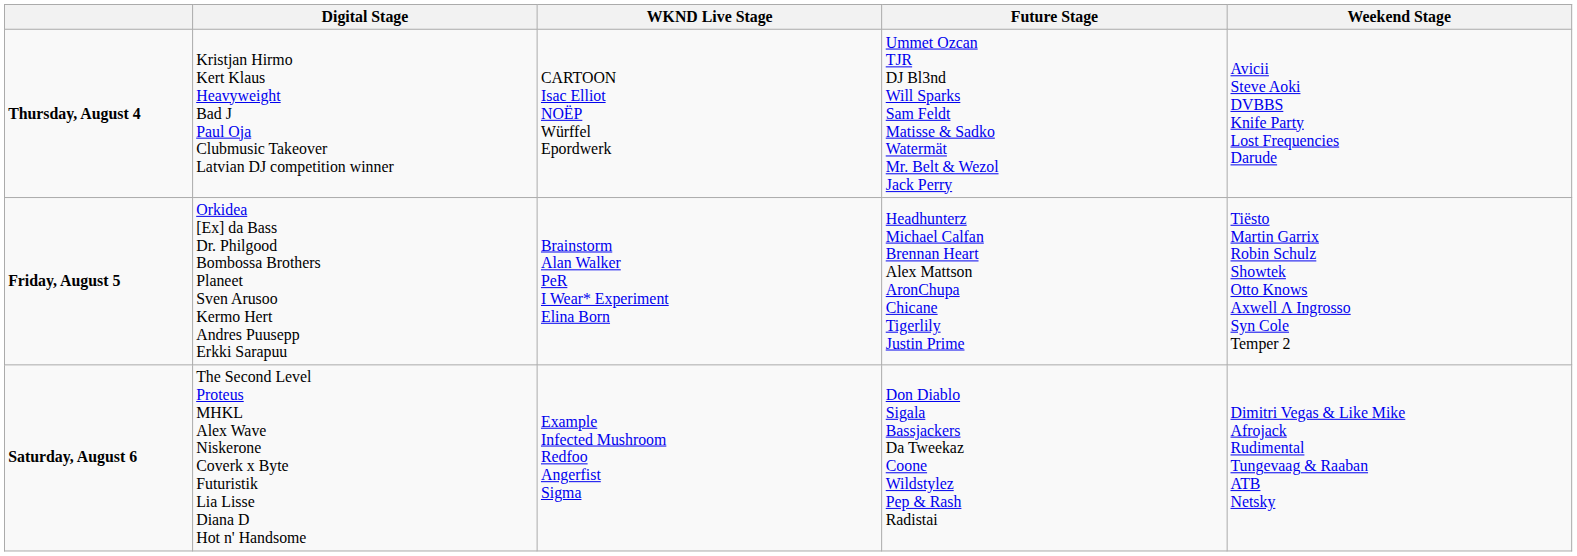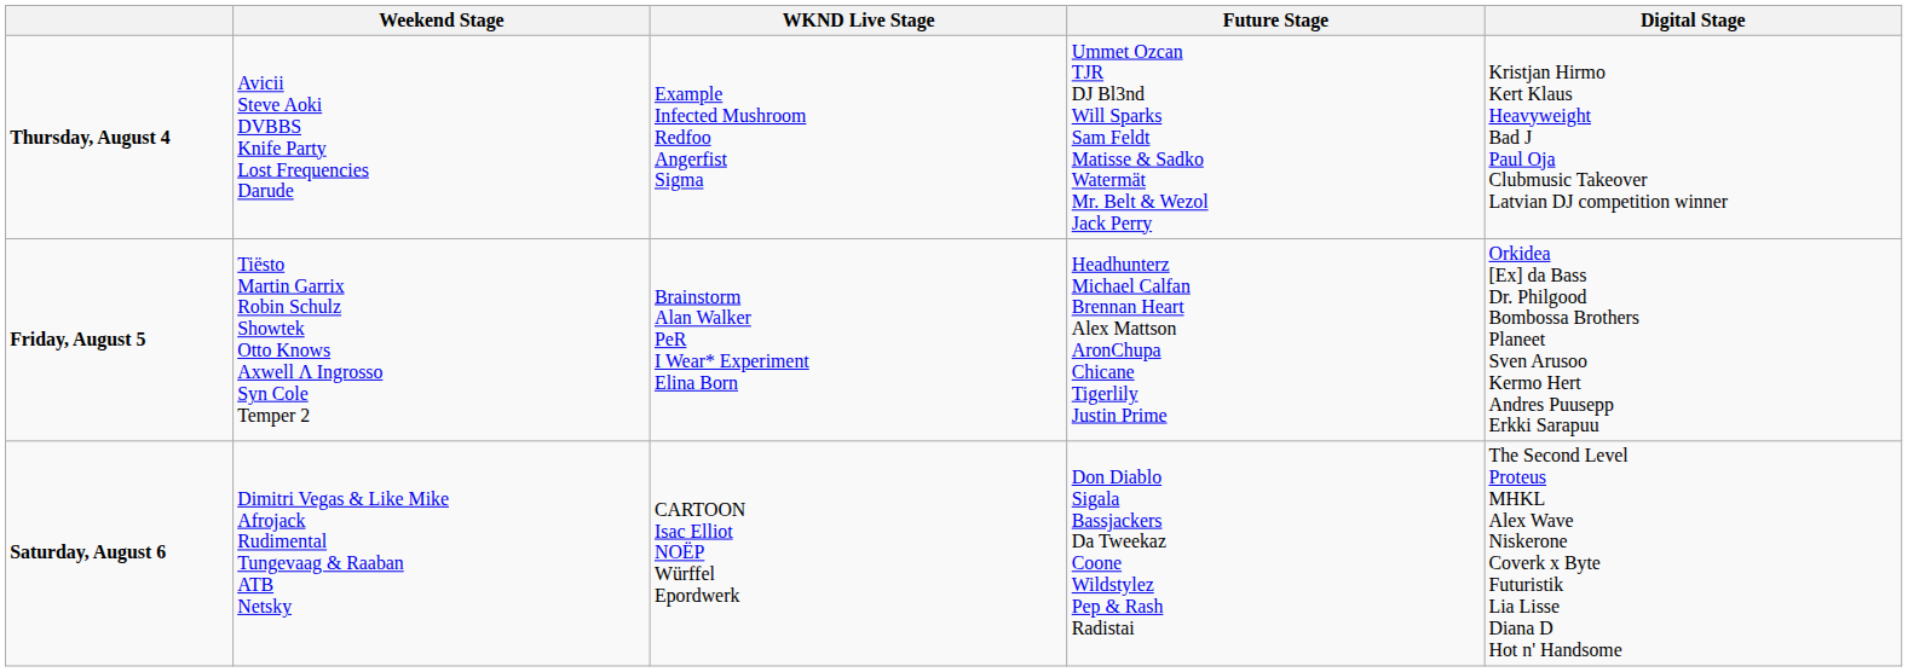 <table class="wikitable" width="100%">
 <tr>
 <th width="12%"></th>
-<th width="22%">Digital Stage</th>
+<th width="22%">Weekend Stage</th>
 <th width="22%">WKND Live Stage</th>
 <th width="22%">Future Stage</th>
-<th width="22%">Weekend Stage</th>
+<th width="22%">Digital Stage</th>
 </tr>
 <tr>
 <td><strong>Thursday, August 4</strong></td>
+<td><a href='#'>Avicii</a><br><a href='#'>Steve Aoki</a><br><a href='#'>DVBBS</a><br><a href='#'>Knife Party</a><br><a href='#'>Lost Frequencies</a><br><a href='#'>Darude</a><br></td>
+<td><a href='#'>Example</a><br><a href='#'>Infected Mushroom</a><br><a href='#'>Redfoo</a><br><a href='#'>Angerfist</a><br><a href='#'>Sigma</a><br></td>
+<td><a href='#'>Ummet Ozcan</a><br><a href='#'>TJR</a><br>DJ Bl3nd<br><a href='#'>Will Sparks</a><br><a href='#'>Sam Feldt</a><br><a href='#'>Matisse & Sadko</a><br><a href='#'>Watermät</a><br><a href='#'>Mr. Belt & Wezol</a><br><a href='#'>Jack Perry</a><br></td>
 <td>Kristjan Hirmo<br>Kert Klaus<br><a href='#'>Heavyweight</a><br>Bad J<br><a href='#'>Paul Oja</a><br>Clubmusic Takeover<br>Latvian DJ competition winner<br></td>
-<td>CARTOON<br><a href='#'>Isac Elliot</a><br><a href='#'>NOËP</a><br>Würffel<br>Epordwerk<br></td>
-<td><a href='#'>Ummet Ozcan</a><br><a href='#'>TJR</a><br>DJ Bl3nd<br><a href='#'>Will Sparks</a><br><a href='#'>Sam Feldt</a><br><a href='#'>Matisse & Sadko</a><br><a href='#'>Watermät</a><br><a href='#'>Mr. Belt & Wezol</a><br><a href='#'>Jack Perry</a><br></td>
-<td><a href='#'>Avicii</a><br><a href='#'>Steve Aoki</a><br><a href='#'>DVBBS</a><br><a href='#'>Knife Party</a><br><a href='#'>Lost Frequencies</a><br><a href='#'>Darude</a><br></td>
 </tr>
 <tr>
 <td><strong>Friday, August 5</strong></td>
-<td><a href='#'>Orkidea</a><br>[Ex] da Bass<br>Dr. Philgood<br>Bombossa Brothers<br>Planeet<br>Sven Arusoo<br>Kermo Hert<br>Andres Puusepp<br>Erkki Sarapuu<br></td>
+<td><a href='#'>Tiësto</a><br><a href='#'>Martin Garrix</a><br><a href='#'>Robin Schulz</a><br><a href='#'>Showtek</a><br><a href='#'>Otto Knows</a><br><a href='#'>Axwell Λ Ingrosso</a><br><a href='#'>Syn Cole</a><br>Temper 2<br></td>
 <td><a href='#'>Brainstorm</a><br><a href='#'>Alan Walker</a><br><a href='#'>PeR</a><br><a href='#'>I Wear* Experiment</a><br><a href='#'>Elina Born</a><br></td>
 <td><a href='#'>Headhunterz</a><br><a href='#'>Michael Calfan</a><br><a href='#'>Brennan Heart</a><br>Alex Mattson<br><a href='#'>AronChupa</a><br><a href='#'>Chicane</a><br><a href='#'>Tigerlily</a><br><a href='#'>Justin Prime</a><br></td>
-<td><a href='#'>Tiësto</a><br><a href='#'>Martin Garrix</a><br><a href='#'>Robin Schulz</a><br><a href='#'>Showtek</a><br><a href='#'>Otto Knows</a><br><a href='#'>Axwell Λ Ingrosso</a><br><a href='#'>Syn Cole</a><br>Temper 2<br></td>
+<td><a href='#'>Orkidea</a><br>[Ex] da Bass<br>Dr. Philgood<br>Bombossa Brothers<br>Planeet<br>Sven Arusoo<br>Kermo Hert<br>Andres Puusepp<br>Erkki Sarapuu<br></td>
 </tr>
 <tr>
 <td><strong>Saturday, August 6</strong></td>
+<td><a href='#'>Dimitri Vegas & Like Mike</a><br><a href='#'>Afrojack</a><br><a href='#'>Rudimental</a><br><a href='#'>Tungevaag & Raaban</a><br><a href='#'>ATB</a><br><a href='#'>Netsky</a><br></td>
+<td>CARTOON<br><a href='#'>Isac Elliot</a><br><a href='#'>NOËP</a><br>Würffel<br>Epordwerk<br></td>
+<td><a href='#'>Don Diablo</a><br><a href='#'>Sigala</a><br><a href='#'>Bassjackers</a><br>Da Tweekaz<br><a href='#'>Coone</a><br><a href='#'>Wildstylez</a><br><a href='#'>Pep & Rash</a><br>Radistai<br></td>
 <td>The Second Level<br><a href='#'>Proteus</a><br>MHKL<br>Alex Wave<br>Niskerone<br>Coverk x Byte<br>Futuristik<br>Lia Lisse<br>Diana D<br>Hot n' Handsome<br></td>
-<td><a href='#'>Example</a><br><a href='#'>Infected Mushroom</a><br><a href='#'>Redfoo</a><br><a href='#'>Angerfist</a><br><a href='#'>Sigma</a><br></td>
-<td><a href='#'>Don Diablo</a><br><a href='#'>Sigala</a><br><a href='#'>Bassjackers</a><br>Da Tweekaz<br><a href='#'>Coone</a><br><a href='#'>Wildstylez</a><br><a href='#'>Pep & Rash</a><br>Radistai<br></td>
-<td><a href='#'>Dimitri Vegas & Like Mike</a><br><a href='#'>Afrojack</a><br><a href='#'>Rudimental</a><br><a href='#'>Tungevaag & Raaban</a><br><a href='#'>ATB</a><br><a href='#'>Netsky</a><br></td>
 </tr>
 </table>
